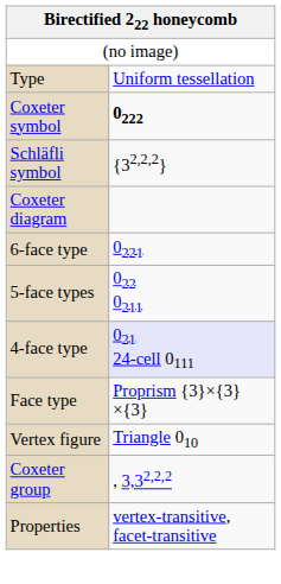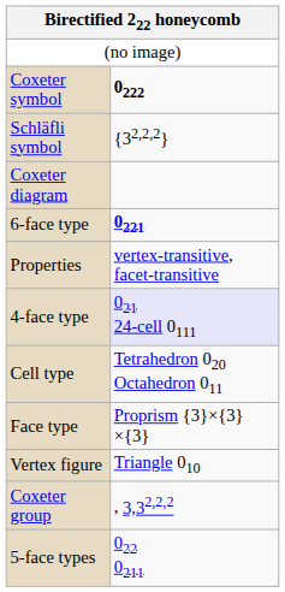 <table class="wikitable" align="right" style="margin-left:10px" width="250">
 <tr>
 <th bgcolor=#e7dcc3 colspan=2>Birectified 2<sub>22</sub> honeycomb</th>
 </tr>
 <tr>
 <td bgcolor=#ffffff align=center colspan=2>(no image)</td>
-</tr>
-<tr>
-<td bgcolor=#e7dcc3>Type</td>
-<td><a href='#'>Uniform tessellation</a></td>
 </tr>
 <tr>
 <td bgcolor=#e7dcc3><a href='#'>Coxeter symbol</a></td>
 <td><strong>0<sub>222</sub></strong></td>
 </tr>
 <tr>
 <td bgcolor=#e7dcc3><a href='#'>Schläfli symbol</a></td>
 <td>{3<sup>2,2,2</sup>}</td>
 </tr>
 <tr>
 <td bgcolor=#e7dcc3><a href='#'>Coxeter diagram</a></td>
 <td></td>
 </tr>
 <tr>
 <td bgcolor=#e7dcc3>6-face type</td>
-<td><a href='#'>0<sub>221</sub></a></td>
+<td><strong><a href='#'>0<sub>221</sub></a></strong></td>
 </tr>
 <tr>
-<td bgcolor=#e7dcc3>5-face types</td>
-<td><a href='#'>0<sub>22</sub></a><br><a href='#'>0<sub>211</sub></a></td>
+<td bgcolor=#e7dcc3>Properties</td>
+<td><a href='#'>vertex-transitive</a>, <a href='#'>facet-transitive</a></td>
 </tr>
 <tr>
 <td bgcolor=#e7dcc3>4-face type</td>
 <td style="background: lavender;"><a href='#'>0<sub>21</sub></a><br><a href='#'>24-cell</a> 0<sub>111</sub></td>
+</tr>
+<tr>
+<td bgcolor=#e7dcc3>Cell type</td>
+<td><a href='#'>Tetrahedron</a> 0<sub>20</sub><br><a href='#'>Octahedron</a> 0<sub>11</sub></td>
 </tr>
 <tr>
 <td bgcolor=#e7dcc3>Face type</td>
 <td><a href='#'>Proprism</a> {3}×{3}×{3}</td>
 </tr>
 <tr>
 <td bgcolor=#e7dcc3>Vertex figure</td>
 <td><a href='#'>Triangle</a> 0<sub>10</sub></td>
 </tr>
 <tr>
 <td bgcolor=#e7dcc3><a href='#'>Coxeter group</a></td>
 <td>, <a href='#'>3,3<sup>2,2,2</sup></a></td>
 </tr>
 <tr>
-<td bgcolor=#e7dcc3>Properties</td>
-<td><a href='#'>vertex-transitive</a>, <a href='#'>facet-transitive</a></td>
+<td bgcolor=#e7dcc3>5-face types</td>
+<td><a href='#'>0<sub>22</sub></a><br><a href='#'>0<sub>211</sub></a></td>
 </tr>
 </table>
